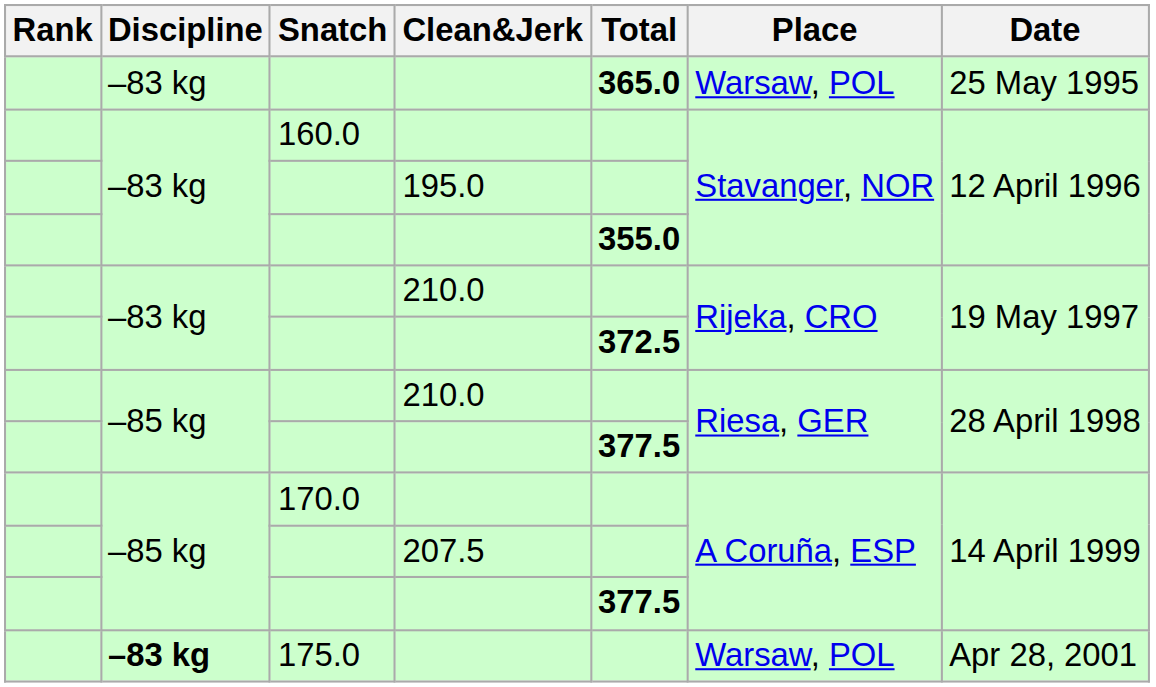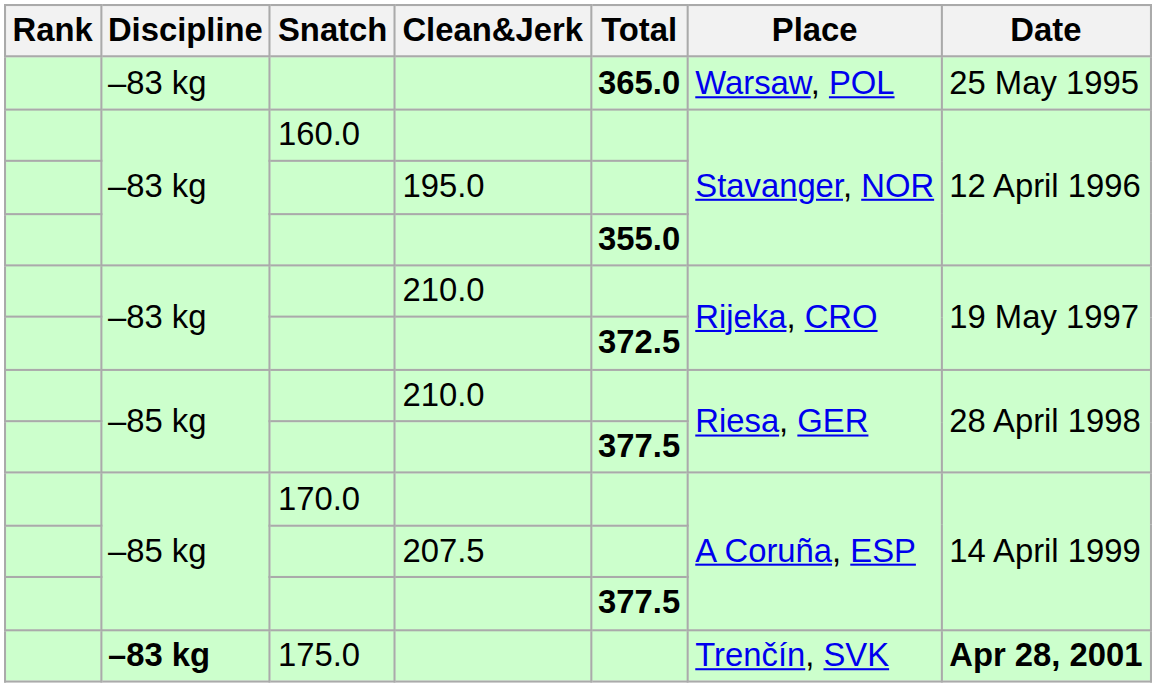 <table class="wikitable">
 <tr>
 <th>Rank</th>
 <th>Discipline</th>
 <th>Snatch</th>
 <th>Clean&Jerk</th>
 <th>Total</th>
 <th>Place</th>
 <th>Date</th>
 </tr>
 <tr bgcolor=#CCFFCC>
 <td><strong></strong></td>
 <td>–83 kg</td>
 <td></td>
 <td></td>
 <td><strong>365.0</strong></td>
 <td><a href='#'>Warsaw</a>, <a href='#'>POL</a></td>
 <td>25 May 1995</td>
 </tr>
 <tr bgcolor=#CCFFCC>
 <td></td>
 <td rowspan=3>–83 kg</td>
 <td>160.0</td>
 <td></td>
 <td></td>
 <td rowspan=3><a href='#'>Stavanger</a>, <a href='#'>NOR</a></td>
 <td rowspan=3>12 April 1996</td>
 </tr>
 <tr bgcolor=#CCFFCC>
 <td></td>
 <td></td>
 <td>195.0</td>
 <td></td>
 </tr>
 <tr bgcolor=#CCFFCC>
 <td><strong></strong></td>
 <td></td>
 <td></td>
 <td><strong>355.0</strong></td>
 </tr>
 <tr bgcolor=#CCFFCC>
 <td></td>
 <td rowspan=2>–83 kg</td>
 <td></td>
 <td>210.0</td>
 <td></td>
 <td rowspan=2><a href='#'>Rijeka</a>, <a href='#'>CRO</a></td>
 <td rowspan=2>19 May 1997</td>
 </tr>
 <tr bgcolor=#CCFFCC>
 <td><strong></strong></td>
 <td></td>
 <td></td>
 <td><strong>372.5</strong></td>
 </tr>
 <tr bgcolor=#CCFFCC>
 <td></td>
 <td rowspan=2>–85 kg</td>
 <td></td>
 <td>210.0</td>
 <td></td>
 <td rowspan=2><a href='#'>Riesa</a>, <a href='#'>GER</a></td>
 <td rowspan=2>28 April 1998</td>
 </tr>
 <tr bgcolor=#CCFFCC>
 <td><strong></strong></td>
 <td></td>
 <td></td>
 <td><strong>377.5</strong></td>
 </tr>
 <tr bgcolor=#CCFFCC>
 <td></td>
 <td rowspan=3>–85 kg</td>
 <td>170.0</td>
 <td></td>
 <td></td>
 <td rowspan=3><a href='#'>A Coruña</a>, <a href='#'>ESP</a></td>
 <td rowspan=3>14 April 1999</td>
 </tr>
 <tr bgcolor=#CCFFCC>
 <td></td>
 <td></td>
 <td>207.5</td>
 <td></td>
 </tr>
 <tr bgcolor=#CCFFCC>
 <td><strong></strong></td>
 <td></td>
 <td></td>
 <td><strong>377.5</strong></td>
 </tr>
 <tr bgcolor=#CCFFCC>
 <td></td>
 <td><strong>–83 kg</strong></td>
 <td>175.0</td>
 <td></td>
 <td></td>
-<td><a href='#'>Warsaw</a>, <a href='#'>POL</a></td>
-<td>Apr 28, 2001</td>
+<td><a href='#'>Trenčín</a>, <a href='#'>SVK</a></td>
+<td><strong>Apr 28, 2001</strong></td>
 </tr>
 </table>
